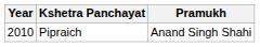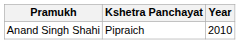 <table class="wikitable sortable" style="background:#fff;">
 <tr>
+<th>Pramukh</th>
+<th>Kshetra Panchayat</th>
 <th>Year</th>
-<th>Kshetra Panchayat</th>
-<th>Pramukh</th>
 </tr>
 <tr style="text-align:left;">
+<td>Anand Singh Shahi</td>
+<td>Pipraich</td>
 <td>2010</td>
-<td>Pipraich</td>
-<td>Anand Singh Shahi</td>
 </tr>
 </table>
